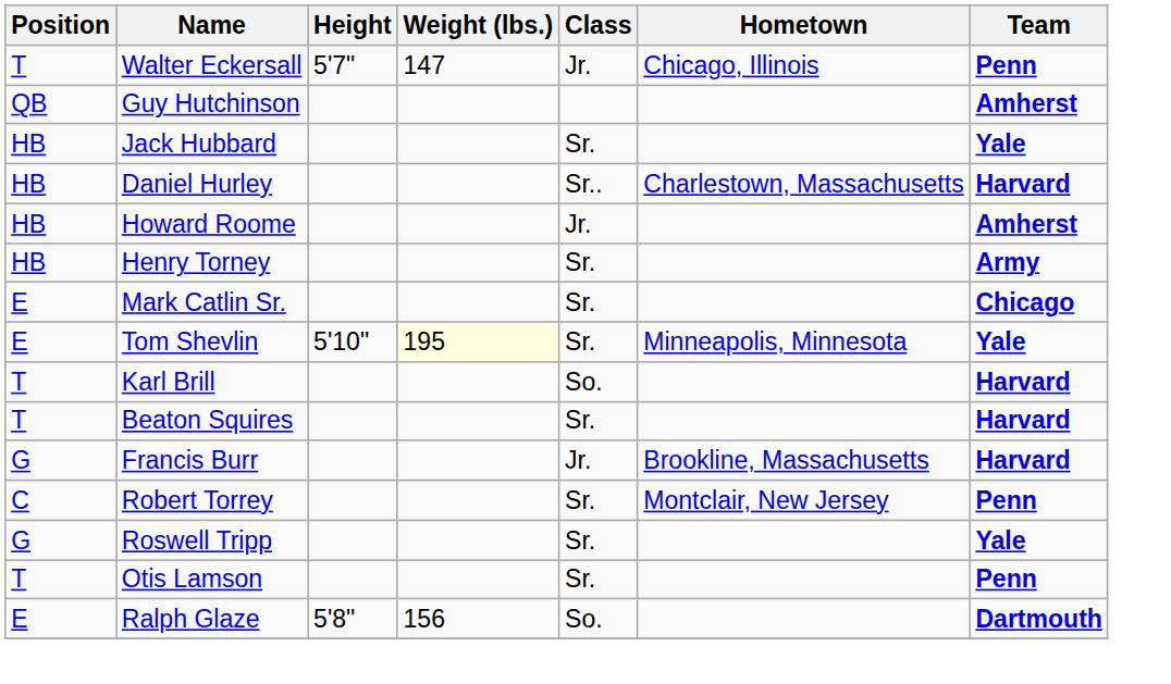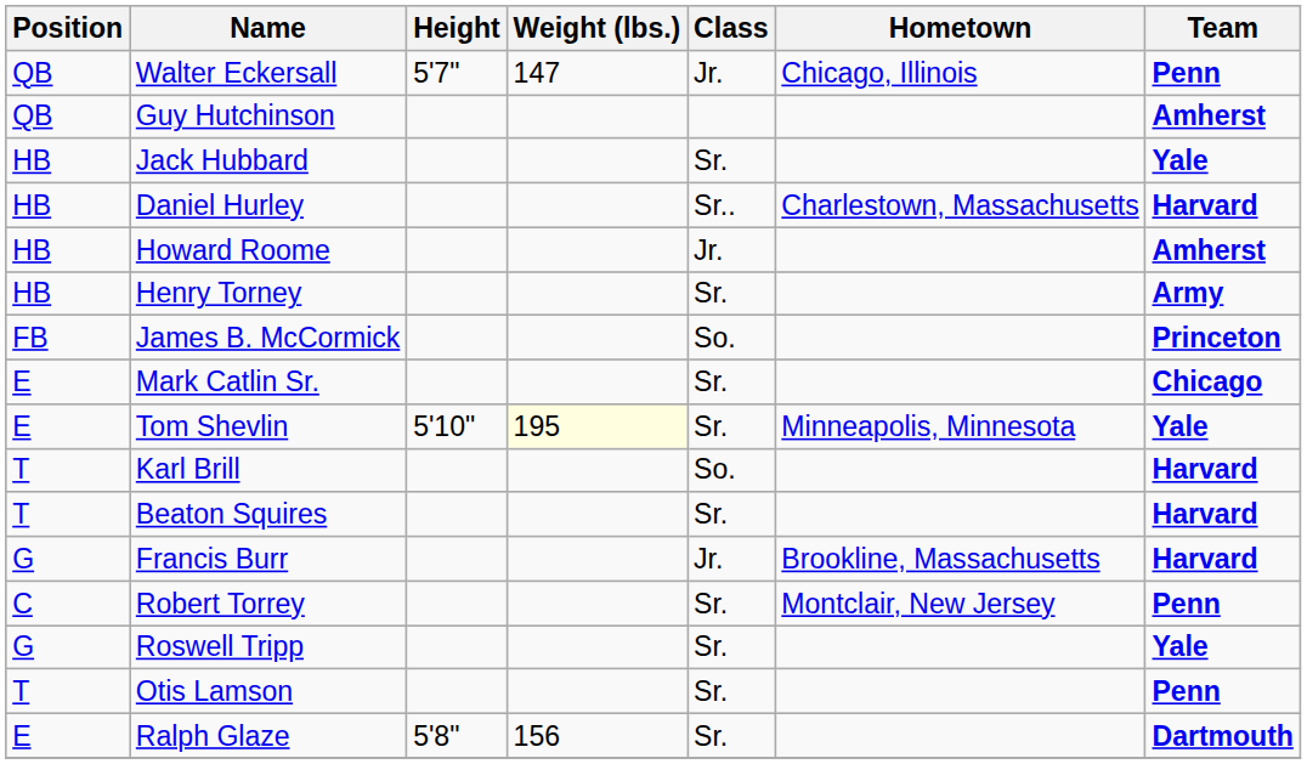 <table class="wikitable" style="font-size: 90%">
 <tr>
 <th>Position</th>
 <th>Name</th>
 <th>Height</th>
 <th>Weight (lbs.)</th>
 <th>Class</th>
 <th>Hometown</th>
 <th>Team</th>
 </tr>
 <tr>
-<td><a href='#'>T</a></td>
+<td><a href='#'>QB</a></td>
 <td><a href='#'>Walter Eckersall</a></td>
 <td>5'7"</td>
 <td>147</td>
 <td>Jr.</td>
 <td><a href='#'>Chicago, Illinois</a></td>
 <td><strong><a href='#'>Penn</a></strong></td>
 </tr>
 <tr>
 <td><a href='#'>QB</a></td>
 <td><a href='#'>Guy Hutchinson</a></td>
 <td></td>
 <td></td>
 <td></td>
 <td></td>
 <td><strong><a href='#'>Amherst</a></strong></td>
 </tr>
 <tr>
 <td><a href='#'>HB</a></td>
 <td><a href='#'>Jack Hubbard</a></td>
 <td></td>
 <td></td>
 <td>Sr.</td>
 <td></td>
 <td><strong><a href='#'>Yale</a></strong></td>
 </tr>
 <tr>
 <td><a href='#'>HB</a></td>
 <td><a href='#'>Daniel Hurley</a></td>
 <td></td>
 <td></td>
 <td>Sr..</td>
 <td><a href='#'>Charlestown, Massachusetts</a></td>
 <td><strong><a href='#'>Harvard</a></strong></td>
 </tr>
 <tr>
 <td><a href='#'>HB</a></td>
 <td><a href='#'>Howard Roome</a></td>
 <td></td>
 <td></td>
 <td>Jr.</td>
 <td></td>
 <td><strong><a href='#'>Amherst</a></strong></td>
 </tr>
 <tr>
 <td><a href='#'>HB</a></td>
 <td><a href='#'>Henry Torney</a></td>
 <td></td>
 <td></td>
 <td>Sr.</td>
 <td></td>
 <td><strong><a href='#'>Army</a></strong></td>
+</tr>
+<tr>
+<td><a href='#'>FB</a></td>
+<td><a href='#'>James B. McCormick</a></td>
+<td></td>
+<td></td>
+<td>So.</td>
+<td></td>
+<td><strong><a href='#'>Princeton</a></strong></td>
 </tr>
 <tr>
 <td><a href='#'>E</a></td>
 <td><a href='#'>Mark Catlin Sr.</a></td>
 <td></td>
 <td></td>
 <td>Sr.</td>
 <td></td>
 <td><strong><a href='#'>Chicago</a></strong></td>
 </tr>
 <tr>
 <td><a href='#'>E</a></td>
 <td><a href='#'>Tom Shevlin</a></td>
 <td>5'10"</td>
 <td style="background: lightyellow;">195</td>
 <td>Sr.</td>
 <td><a href='#'>Minneapolis, Minnesota</a></td>
 <td><strong><a href='#'>Yale</a></strong></td>
 </tr>
 <tr>
 <td><a href='#'>T</a></td>
 <td><a href='#'>Karl Brill</a></td>
 <td></td>
 <td></td>
 <td>So.</td>
 <td></td>
 <td><strong><a href='#'>Harvard</a></strong></td>
 </tr>
 <tr>
 <td><a href='#'>T</a></td>
 <td><a href='#'>Beaton Squires</a></td>
 <td></td>
 <td></td>
 <td>Sr.</td>
 <td></td>
 <td><strong><a href='#'>Harvard</a></strong></td>
 </tr>
 <tr>
 <td><a href='#'>G</a></td>
 <td><a href='#'>Francis Burr</a></td>
 <td></td>
 <td></td>
 <td>Jr.</td>
 <td><a href='#'>Brookline, Massachusetts</a></td>
 <td><strong><a href='#'>Harvard</a></strong></td>
 </tr>
 <tr>
 <td><a href='#'>C</a></td>
 <td><a href='#'>Robert Torrey</a></td>
 <td></td>
 <td></td>
 <td>Sr.</td>
 <td><a href='#'>Montclair, New Jersey</a></td>
 <td><strong><a href='#'>Penn</a></strong></td>
 </tr>
 <tr>
 <td><a href='#'>G</a></td>
 <td><a href='#'>Roswell Tripp</a></td>
 <td></td>
 <td></td>
 <td>Sr.</td>
 <td></td>
 <td><strong><a href='#'>Yale</a></strong></td>
 </tr>
 <tr>
 <td><a href='#'>T</a></td>
 <td><a href='#'>Otis Lamson</a></td>
 <td></td>
 <td></td>
 <td>Sr.</td>
 <td></td>
 <td><strong><a href='#'>Penn</a></strong></td>
 </tr>
 <tr>
 <td><a href='#'>E</a></td>
 <td><a href='#'>Ralph Glaze</a></td>
 <td>5'8"</td>
 <td>156</td>
-<td>So.</td>
+<td>Sr.</td>
 <td></td>
 <td><strong><a href='#'>Dartmouth</a></strong></td>
 </tr>
 <tr>
 </tr>
 </table>
